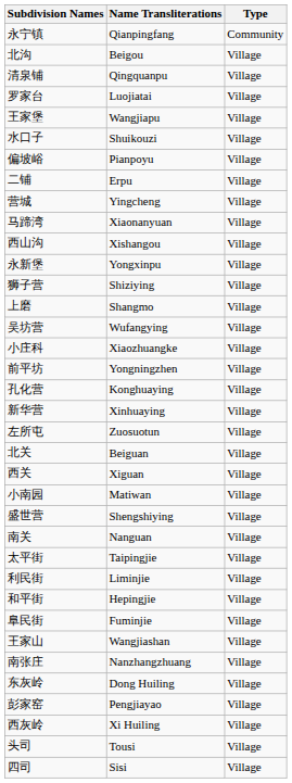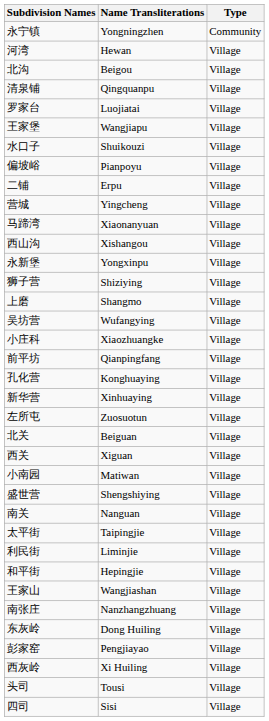 <table class="wikitable sortable">
 <tr>
 <th>Subdivision Names</th>
 <th>Name Transliterations</th>
 <th>Type</th>
 </tr>
 <tr>
 <td>永宁镇</td>
-<td>Qianpingfang</td>
+<td>Yongningzhen</td>
 <td>Community</td>
+</tr>
+<tr>
+<td>河湾</td>
+<td>Hewan</td>
+<td>Village</td>
 </tr>
 <tr>
 <td>北沟</td>
 <td>Beigou</td>
 <td>Village</td>
 </tr>
 <tr>
 <td>清泉铺</td>
 <td>Qingquanpu</td>
 <td>Village</td>
 </tr>
 <tr>
 <td>罗家台</td>
 <td>Luojiatai</td>
 <td>Village</td>
 </tr>
 <tr>
 <td>王家堡</td>
 <td>Wangjiapu</td>
 <td>Village</td>
 </tr>
 <tr>
 <td>水口子</td>
 <td>Shuikouzi</td>
 <td>Village</td>
 </tr>
 <tr>
 <td>偏坡峪</td>
 <td>Pianpoyu</td>
 <td>Village</td>
 </tr>
 <tr>
 <td>二铺</td>
 <td>Erpu</td>
 <td>Village</td>
 </tr>
 <tr>
 <td>营城</td>
 <td>Yingcheng</td>
 <td>Village</td>
 </tr>
 <tr>
 <td>马蹄湾</td>
 <td>Xiaonanyuan</td>
 <td>Village</td>
 </tr>
 <tr>
 <td>西山沟</td>
 <td>Xishangou</td>
 <td>Village</td>
 </tr>
 <tr>
 <td>永新堡</td>
 <td>Yongxinpu</td>
 <td>Village</td>
 </tr>
 <tr>
 <td>狮子营</td>
 <td>Shiziying</td>
 <td>Village</td>
 </tr>
 <tr>
 <td>上磨</td>
 <td>Shangmo</td>
 <td>Village</td>
 </tr>
 <tr>
 <td>吴坊营</td>
 <td>Wufangying</td>
 <td>Village</td>
 </tr>
 <tr>
 <td>小庄科</td>
 <td>Xiaozhuangke</td>
 <td>Village</td>
 </tr>
 <tr>
 <td>前平坊</td>
-<td>Yongningzhen</td>
+<td>Qianpingfang</td>
 <td>Village</td>
 </tr>
 <tr>
 <td>孔化营</td>
 <td>Konghuaying</td>
 <td>Village</td>
 </tr>
 <tr>
 <td>新华营</td>
 <td>Xinhuaying</td>
 <td>Village</td>
 </tr>
 <tr>
 <td>左所屯</td>
 <td>Zuosuotun</td>
 <td>Village</td>
 </tr>
 <tr>
 <td>北关</td>
 <td>Beiguan</td>
 <td>Village</td>
 </tr>
 <tr>
 <td>西关</td>
 <td>Xiguan</td>
 <td>Village</td>
 </tr>
 <tr>
 <td>小南园</td>
 <td>Matiwan</td>
 <td>Village</td>
 </tr>
 <tr>
 <td>盛世营</td>
 <td>Shengshiying</td>
 <td>Village</td>
 </tr>
 <tr>
 <td>南关</td>
 <td>Nanguan</td>
 <td>Village</td>
 </tr>
 <tr>
 <td>太平街</td>
 <td>Taipingjie</td>
 <td>Village</td>
 </tr>
 <tr>
 <td>利民街</td>
 <td>Liminjie</td>
 <td>Village</td>
 </tr>
 <tr>
 <td>和平街</td>
 <td>Hepingjie</td>
 <td>Village</td>
 </tr>
 <tr>
-<td>阜民街</td>
-<td>Fuminjie</td>
-<td>Village</td>
-</tr>
-<tr>
 <td>王家山</td>
 <td>Wangjiashan</td>
 <td>Village</td>
 </tr>
 <tr>
 <td>南张庄</td>
 <td>Nanzhangzhuang</td>
 <td>Village</td>
 </tr>
 <tr>
 <td>东灰岭</td>
 <td>Dong Huiling</td>
 <td>Village</td>
 </tr>
 <tr>
 <td>彭家窑</td>
 <td>Pengjiayao</td>
 <td>Village</td>
 </tr>
 <tr>
 <td>西灰岭</td>
 <td>Xi Huiling</td>
 <td>Village</td>
 </tr>
 <tr>
 <td>头司</td>
 <td>Tousi</td>
 <td>Village</td>
 </tr>
 <tr>
 <td>四司</td>
 <td>Sisi</td>
 <td>Village</td>
 </tr>
 </table>
